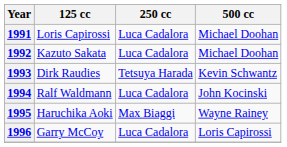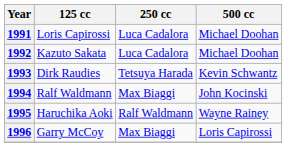 <table class="wikitable" style="font-size: 90%;">
 <tr>
 <th>Year</th>
 <th>125 cc</th>
 <th>250 cc</th>
 <th>500 cc</th>
 </tr>
 <tr>
 <th><a href='#'>1991</a></th>
 <td> <a href='#'>Loris Capirossi</a></td>
 <td> <a href='#'>Luca Cadalora</a></td>
 <td> <a href='#'>Michael Doohan</a></td>
 </tr>
 <tr>
 <th><a href='#'>1992</a></th>
 <td> <a href='#'>Kazuto Sakata</a></td>
 <td> <a href='#'>Luca Cadalora</a></td>
 <td> <a href='#'>Michael Doohan</a></td>
 </tr>
 <tr>
 <th><a href='#'>1993</a></th>
 <td> <a href='#'>Dirk Raudies</a></td>
 <td> <a href='#'>Tetsuya Harada</a></td>
 <td> <a href='#'>Kevin Schwantz</a></td>
 </tr>
 <tr>
 <th><a href='#'>1994</a></th>
 <td> <a href='#'>Ralf Waldmann</a></td>
-<td> <a href='#'>Luca Cadalora</a></td>
+<td> <a href='#'>Max Biaggi</a></td>
 <td> <a href='#'>John Kocinski</a></td>
 </tr>
 <tr>
 <th><a href='#'>1995</a></th>
 <td> <a href='#'>Haruchika Aoki</a></td>
-<td> <a href='#'>Max Biaggi</a></td>
+<td> <a href='#'>Ralf Waldmann</a></td>
 <td> <a href='#'>Wayne Rainey</a></td>
 </tr>
 <tr>
 <th><a href='#'>1996</a></th>
 <td> <a href='#'>Garry McCoy</a></td>
-<td> <a href='#'>Luca Cadalora</a></td>
+<td> <a href='#'>Max Biaggi</a></td>
 <td> <a href='#'>Loris Capirossi</a></td>
 </tr>
 <tr>
 </tr>
 </table>
